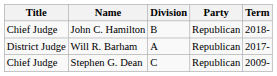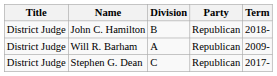 <table class = "wikitable">
 <tr>
 <th>Title</th>
 <th>Name</th>
 <th>Division</th>
 <th>Party</th>
 <th>Term</th>
 </tr>
 <tr>
-<td>Chief Judge</td>
+<td>District Judge</td>
 <td>John C. Hamilton</td>
 <td>B</td>
 <td>Republican</td>
 <td>2018-</td>
 </tr>
 <tr>
 <td>District Judge</td>
 <td>Will R. Barham</td>
 <td>A</td>
 <td>Republican</td>
-<td>2017-</td>
+<td>2009-</td>
 </tr>
 <tr>
-<td>Chief Judge</td>
+<td>District Judge</td>
 <td>Stephen G. Dean</td>
 <td>C</td>
 <td>Republican</td>
-<td>2009-</td>
+<td>2017-</td>
 </tr>
 </table>
